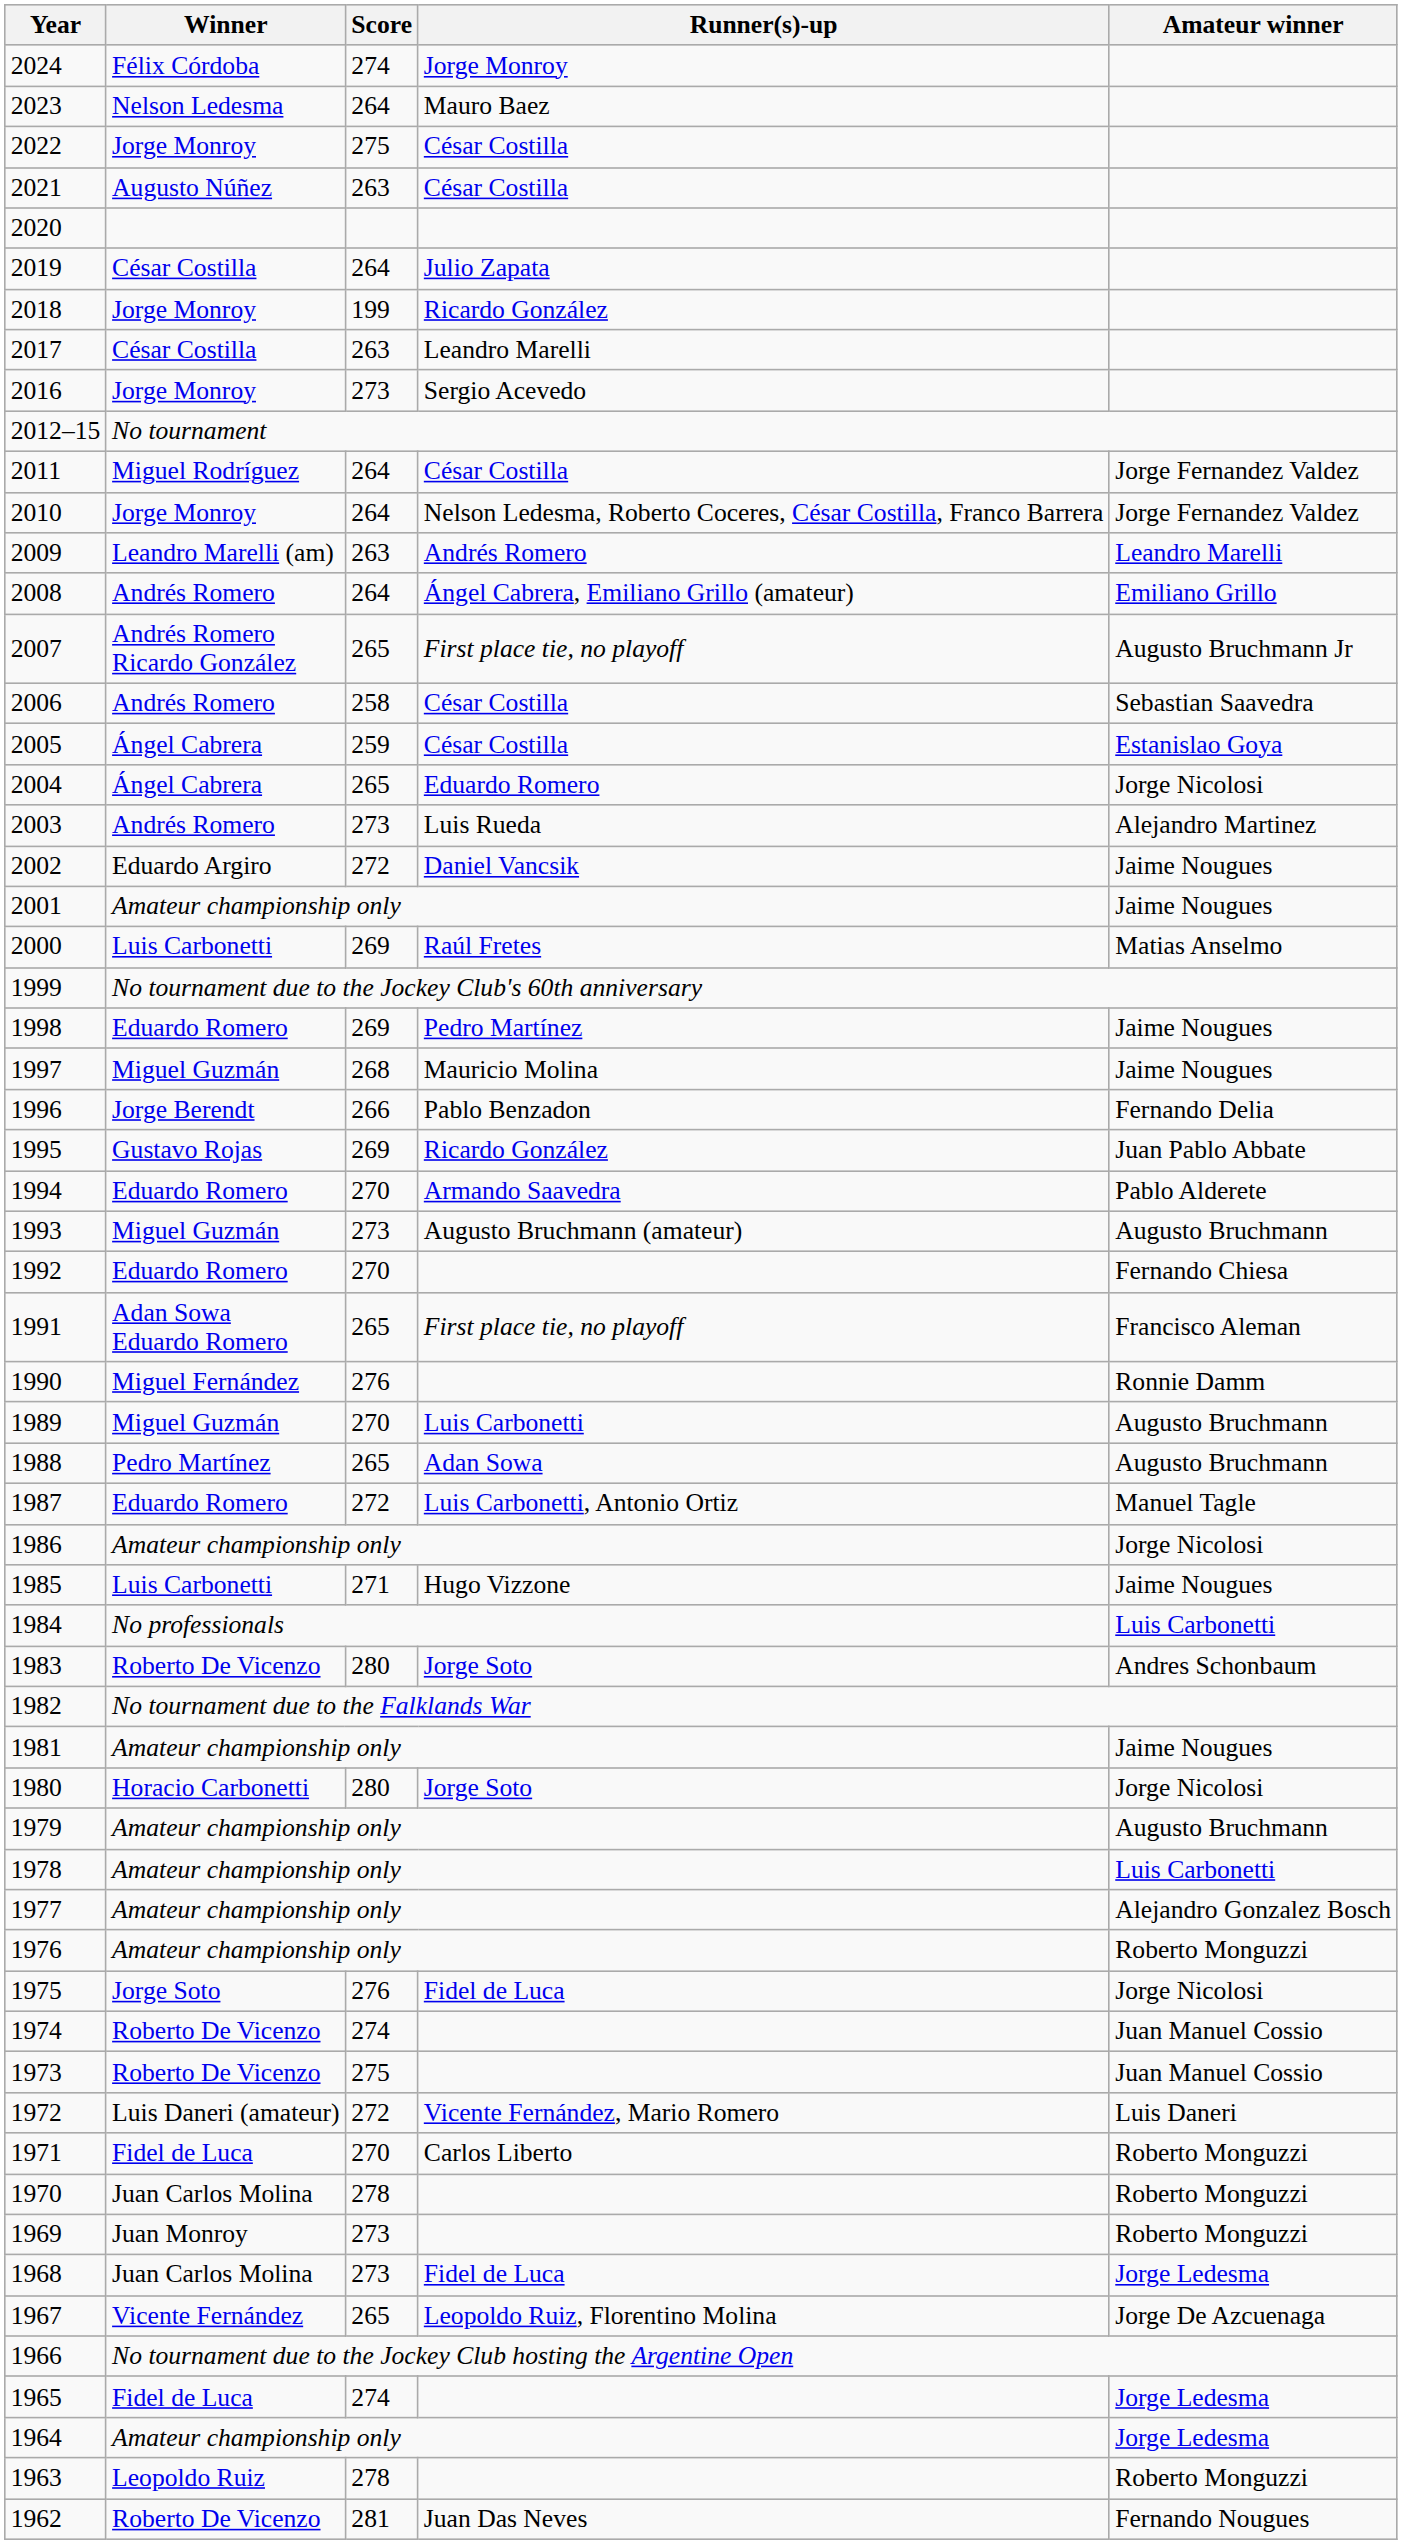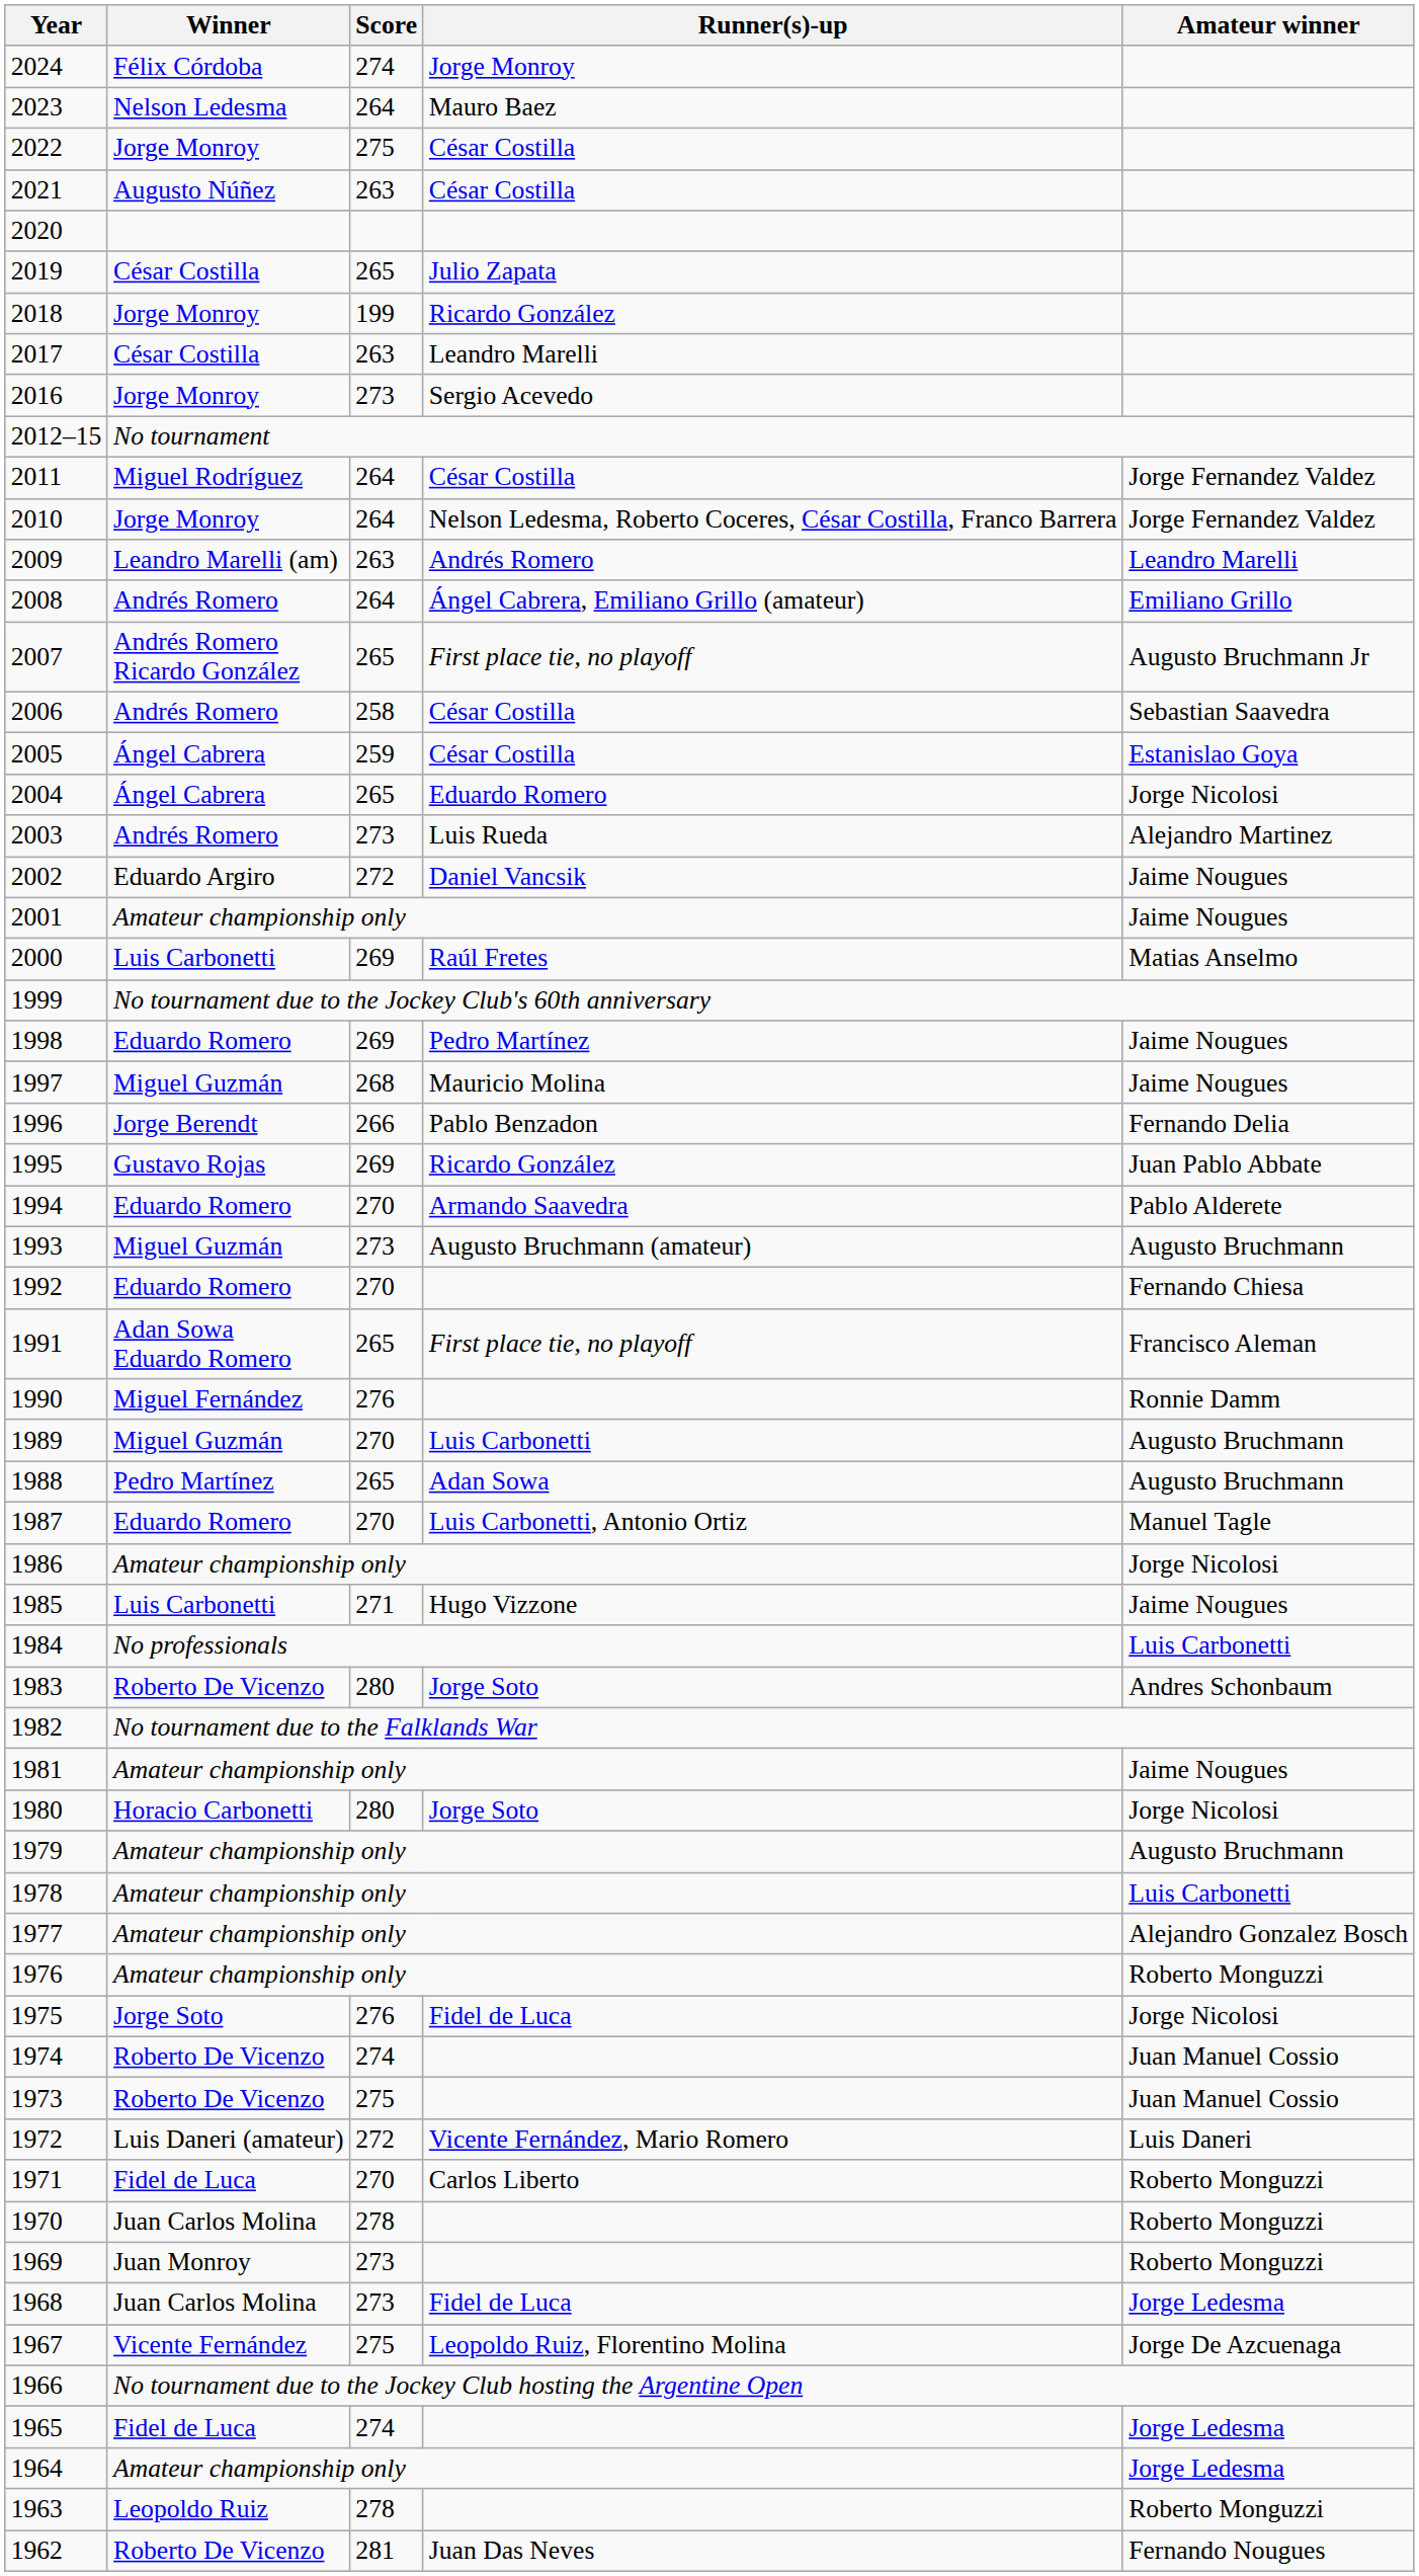 <table class=wikitable>
 <tr>
 <th>Year</th>
 <th>Winner</th>
 <th>Score</th>
 <th>Runner(s)-up</th>
 <th>Amateur winner</th>
 </tr>
 <tr>
 <td>2024</td>
 <td><a href='#'>Félix Córdoba</a></td>
 <td>274</td>
 <td><a href='#'>Jorge Monroy</a></td>
 <td></td>
 </tr>
 <tr>
 <td>2023</td>
 <td><a href='#'>Nelson Ledesma</a></td>
 <td>264</td>
 <td>Mauro Baez</td>
 <td></td>
 </tr>
 <tr>
 <td>2022</td>
 <td><a href='#'>Jorge Monroy</a></td>
 <td>275</td>
 <td><a href='#'>César Costilla</a></td>
 <td></td>
 </tr>
 <tr>
 <td>2021</td>
 <td><a href='#'>Augusto Núñez</a></td>
 <td>263</td>
 <td><a href='#'>César Costilla</a></td>
 <td></td>
 </tr>
 <tr>
 <td>2020</td>
 <td></td>
 <td></td>
 <td></td>
 <td></td>
 </tr>
 <tr>
 <td>2019</td>
 <td><a href='#'>César Costilla</a></td>
-<td>264</td>
+<td>265</td>
 <td><a href='#'>Julio Zapata</a></td>
 <td></td>
 </tr>
 <tr>
 <td>2018</td>
 <td><a href='#'>Jorge Monroy</a></td>
 <td>199</td>
 <td><a href='#'>Ricardo González</a></td>
 <td></td>
 </tr>
 <tr>
 <td>2017</td>
 <td><a href='#'>César Costilla</a></td>
 <td>263</td>
 <td>Leandro Marelli</td>
 <td></td>
 </tr>
 <tr>
 <td>2016</td>
 <td><a href='#'>Jorge Monroy</a></td>
 <td>273</td>
 <td>Sergio Acevedo</td>
 <td></td>
 </tr>
 <tr>
 <td>2012–15</td>
 <td colspan=4><em>No tournament</em></td>
 </tr>
 <tr>
 <td>2011</td>
 <td><a href='#'>Miguel Rodríguez</a></td>
 <td>264</td>
 <td><a href='#'>César Costilla</a></td>
 <td>Jorge Fernandez Valdez</td>
 </tr>
 <tr>
 <td>2010</td>
 <td><a href='#'>Jorge Monroy</a></td>
 <td>264</td>
 <td>Nelson Ledesma, Roberto Coceres, <a href='#'>César Costilla</a>, Franco Barrera</td>
 <td>Jorge Fernandez Valdez</td>
 </tr>
 <tr>
 <td>2009</td>
 <td><a href='#'>Leandro Marelli</a> (am)</td>
 <td>263</td>
 <td><a href='#'>Andrés Romero</a></td>
 <td><a href='#'>Leandro Marelli</a></td>
 </tr>
 <tr>
 <td>2008</td>
 <td><a href='#'>Andrés Romero</a></td>
 <td>264</td>
 <td><a href='#'>Ángel Cabrera</a>, <a href='#'>Emiliano Grillo</a> (amateur)</td>
 <td><a href='#'>Emiliano Grillo</a></td>
 </tr>
 <tr>
 <td>2007</td>
 <td><a href='#'>Andrés Romero</a><br><a href='#'>Ricardo González</a></td>
 <td>265</td>
 <td><em>First place tie, no playoff</em></td>
 <td>Augusto Bruchmann Jr</td>
 </tr>
 <tr>
 <td>2006</td>
 <td><a href='#'>Andrés Romero</a></td>
 <td>258</td>
 <td><a href='#'>César Costilla</a></td>
 <td>Sebastian Saavedra</td>
 </tr>
 <tr>
 <td>2005</td>
 <td><a href='#'>Ángel Cabrera</a></td>
 <td>259</td>
 <td><a href='#'>César Costilla</a></td>
 <td><a href='#'>Estanislao Goya</a></td>
 </tr>
 <tr>
 <td>2004</td>
 <td><a href='#'>Ángel Cabrera</a></td>
 <td>265</td>
 <td><a href='#'>Eduardo Romero</a></td>
 <td>Jorge Nicolosi</td>
 </tr>
 <tr>
 <td>2003</td>
 <td><a href='#'>Andrés Romero</a></td>
 <td>273</td>
 <td>Luis Rueda</td>
 <td>Alejandro Martinez</td>
 </tr>
 <tr>
 <td>2002</td>
 <td>Eduardo Argiro</td>
 <td>272</td>
 <td><a href='#'>Daniel Vancsik</a></td>
 <td>Jaime Nougues</td>
 </tr>
 <tr>
 <td>2001</td>
 <td colspan=3><em>Amateur championship only</em></td>
 <td>Jaime Nougues</td>
 </tr>
 <tr>
 <td>2000</td>
 <td><a href='#'>Luis Carbonetti</a></td>
 <td>269</td>
 <td><a href='#'>Raúl Fretes</a></td>
 <td>Matias Anselmo</td>
 </tr>
 <tr>
 <td>1999</td>
 <td colspan=4><em>No tournament due to the Jockey Club's 60th anniversary</em></td>
 </tr>
 <tr>
 <td>1998</td>
 <td><a href='#'>Eduardo Romero</a></td>
 <td>269</td>
 <td><a href='#'>Pedro Martínez</a></td>
 <td>Jaime Nougues</td>
 </tr>
 <tr>
 <td>1997</td>
 <td><a href='#'>Miguel Guzmán</a></td>
 <td>268</td>
 <td>Mauricio Molina</td>
 <td>Jaime Nougues</td>
 </tr>
 <tr>
 <td>1996</td>
 <td><a href='#'>Jorge Berendt</a></td>
 <td>266</td>
 <td>Pablo Benzadon</td>
 <td>Fernando Delia</td>
 </tr>
 <tr>
 <td>1995</td>
 <td><a href='#'>Gustavo Rojas</a></td>
 <td>269</td>
 <td><a href='#'>Ricardo González</a></td>
 <td>Juan Pablo Abbate</td>
 </tr>
 <tr>
 <td>1994</td>
 <td><a href='#'>Eduardo Romero</a></td>
 <td>270</td>
 <td><a href='#'>Armando Saavedra</a></td>
 <td>Pablo Alderete</td>
 </tr>
 <tr>
 <td>1993</td>
 <td><a href='#'>Miguel Guzmán</a></td>
 <td>273</td>
 <td>Augusto Bruchmann (amateur)</td>
 <td>Augusto Bruchmann</td>
 </tr>
 <tr>
 <td>1992</td>
 <td><a href='#'>Eduardo Romero</a></td>
 <td>270</td>
 <td></td>
 <td>Fernando Chiesa</td>
 </tr>
 <tr>
 <td>1991</td>
 <td><a href='#'>Adan Sowa</a><br><a href='#'>Eduardo Romero</a></td>
 <td>265</td>
 <td><em>First place tie, no playoff</em></td>
 <td>Francisco Aleman</td>
 </tr>
 <tr>
 <td>1990</td>
 <td><a href='#'>Miguel Fernández</a></td>
 <td>276</td>
 <td></td>
 <td>Ronnie Damm</td>
 </tr>
 <tr>
 <td>1989</td>
 <td><a href='#'>Miguel Guzmán</a></td>
 <td>270</td>
 <td><a href='#'>Luis Carbonetti</a></td>
 <td>Augusto Bruchmann</td>
 </tr>
 <tr>
 <td>1988</td>
 <td><a href='#'>Pedro Martínez</a></td>
 <td>265</td>
 <td><a href='#'>Adan Sowa</a></td>
 <td>Augusto Bruchmann</td>
 </tr>
 <tr>
 <td>1987</td>
 <td><a href='#'>Eduardo Romero</a></td>
-<td>272</td>
+<td>270</td>
 <td><a href='#'>Luis Carbonetti</a>, Antonio Ortiz</td>
 <td>Manuel Tagle</td>
 </tr>
 <tr>
 <td>1986</td>
 <td colspan=3><em>Amateur championship only</em></td>
 <td>Jorge Nicolosi</td>
 </tr>
 <tr>
 <td>1985</td>
 <td><a href='#'>Luis Carbonetti</a></td>
 <td>271</td>
 <td>Hugo Vizzone</td>
 <td>Jaime Nougues</td>
 </tr>
 <tr>
 <td>1984</td>
 <td colspan=3><em>No professionals</em></td>
 <td><a href='#'>Luis Carbonetti</a></td>
 </tr>
 <tr>
 <td>1983</td>
 <td><a href='#'>Roberto De Vicenzo</a></td>
 <td>280</td>
 <td><a href='#'>Jorge Soto</a></td>
 <td>Andres Schonbaum</td>
 </tr>
 <tr>
 <td>1982</td>
 <td colspan=4><em>No tournament due to the <a href='#'>Falklands War</a></em></td>
 </tr>
 <tr>
 <td>1981</td>
 <td colspan=3><em>Amateur championship only</em></td>
 <td>Jaime Nougues</td>
 </tr>
 <tr>
 <td>1980</td>
 <td><a href='#'>Horacio Carbonetti</a></td>
 <td>280</td>
 <td><a href='#'>Jorge Soto</a></td>
 <td>Jorge Nicolosi</td>
 </tr>
 <tr>
 <td>1979</td>
 <td colspan=3><em>Amateur championship only</em></td>
 <td>Augusto Bruchmann</td>
 </tr>
 <tr>
 <td>1978</td>
 <td colspan=3><em>Amateur championship only</em></td>
 <td><a href='#'>Luis Carbonetti</a></td>
 </tr>
 <tr>
 <td>1977</td>
 <td colspan=3><em>Amateur championship only</em></td>
 <td>Alejandro Gonzalez Bosch</td>
 </tr>
 <tr>
 <td>1976</td>
 <td colspan=3><em>Amateur championship only</em></td>
 <td>Roberto Monguzzi</td>
 </tr>
 <tr>
 <td>1975</td>
 <td><a href='#'>Jorge Soto</a></td>
 <td>276</td>
 <td><a href='#'>Fidel de Luca</a></td>
 <td>Jorge Nicolosi</td>
 </tr>
 <tr>
 <td>1974</td>
 <td><a href='#'>Roberto De Vicenzo</a></td>
 <td>274</td>
 <td></td>
 <td>Juan Manuel Cossio</td>
 </tr>
 <tr>
 <td>1973</td>
 <td><a href='#'>Roberto De Vicenzo</a></td>
 <td>275</td>
 <td></td>
 <td>Juan Manuel Cossio</td>
 </tr>
 <tr>
 <td>1972</td>
 <td>Luis Daneri (amateur)</td>
 <td>272</td>
 <td><a href='#'>Vicente Fernández</a>, Mario Romero</td>
 <td>Luis Daneri</td>
 </tr>
 <tr>
 <td>1971</td>
 <td><a href='#'>Fidel de Luca</a></td>
 <td>270</td>
 <td>Carlos Liberto</td>
 <td>Roberto Monguzzi</td>
 </tr>
 <tr>
 <td>1970</td>
 <td>Juan Carlos Molina</td>
 <td>278</td>
 <td></td>
 <td>Roberto Monguzzi</td>
 </tr>
 <tr>
 <td>1969</td>
 <td>Juan Monroy</td>
 <td>273</td>
 <td></td>
 <td>Roberto Monguzzi</td>
 </tr>
 <tr>
 <td>1968</td>
 <td>Juan Carlos Molina</td>
 <td>273</td>
 <td><a href='#'>Fidel de Luca</a></td>
 <td><a href='#'>Jorge Ledesma</a></td>
 </tr>
 <tr>
 <td>1967</td>
 <td><a href='#'>Vicente Fernández</a></td>
-<td>265</td>
+<td>275</td>
 <td><a href='#'>Leopoldo Ruiz</a>, Florentino Molina</td>
 <td>Jorge De Azcuenaga</td>
 </tr>
 <tr>
 <td>1966</td>
 <td colspan=4><em>No tournament due to the Jockey Club hosting the <a href='#'>Argentine Open</a></em></td>
 </tr>
 <tr>
 <td>1965</td>
 <td><a href='#'>Fidel de Luca</a></td>
 <td>274</td>
 <td></td>
 <td><a href='#'>Jorge Ledesma</a></td>
 </tr>
 <tr>
 <td>1964</td>
 <td colspan=3><em>Amateur championship only</em></td>
 <td><a href='#'>Jorge Ledesma</a></td>
 </tr>
 <tr>
 <td>1963</td>
 <td><a href='#'>Leopoldo Ruiz</a></td>
 <td>278</td>
 <td></td>
 <td>Roberto Monguzzi</td>
 </tr>
 <tr>
 <td>1962</td>
 <td><a href='#'>Roberto De Vicenzo</a></td>
 <td>281</td>
 <td>Juan Das Neves</td>
 <td>Fernando Nougues</td>
 </tr>
 </table>
